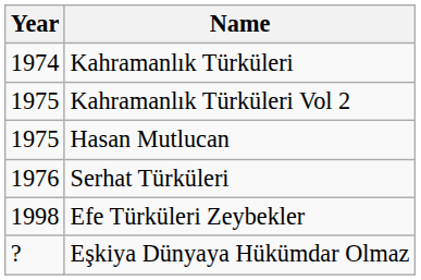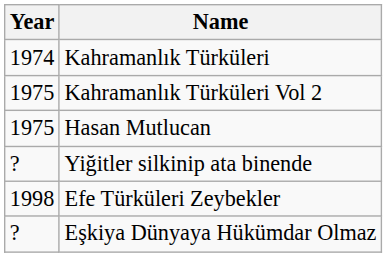 <table class="sortable wikitable">
 <tr>
 <th>Year</th>
 <th>Name</th>
 </tr>
 <tr>
 <td>1974</td>
 <td>Kahramanlık Türküleri</td>
 </tr>
 <tr>
 <td>1975</td>
 <td>Kahramanlık Türküleri Vol 2</td>
 </tr>
 <tr>
 <td>1975</td>
 <td>Hasan Mutlucan</td>
 </tr>
 <tr>
-<td>1976</td>
-<td>Serhat Türküleri</td>
+<td>?</td>
+<td>Yiğitler silkinip ata binende</td>
 </tr>
 <tr>
 <td>1998</td>
 <td>Efe Türküleri Zeybekler</td>
 </tr>
 <tr>
 <td>?</td>
 <td>Eşkiya Dünyaya Hükümdar Olmaz</td>
 </tr>
 </table>
